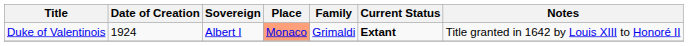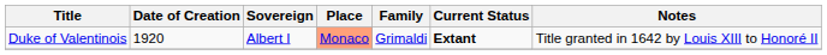 <table class="wikitable sortable">
 <tr>
 <th>Title</th>
 <th>Date of Creation</th>
 <th>Sovereign</th>
 <th>Place</th>
 <th>Family</th>
 <th>Current Status</th>
 <th>Notes</th>
 </tr>
 <tr>
 <td><a href='#'>Duke of Valentinois</a></td>
-<td>1924</td>
+<td>1920</td>
 <td><a href='#'>Albert I</a></td>
 <td style="background: lightsalmon;"><a href='#'>Monaco</a></td>
 <td><a href='#'>Grimaldi</a></td>
 <td><strong>Extant</strong></td>
 <td>Title granted in 1642 by <a href='#'>Louis XIII</a> to <a href='#'>Honoré II</a></td>
 </tr>
 <tr>
 </tr>
 </table>
